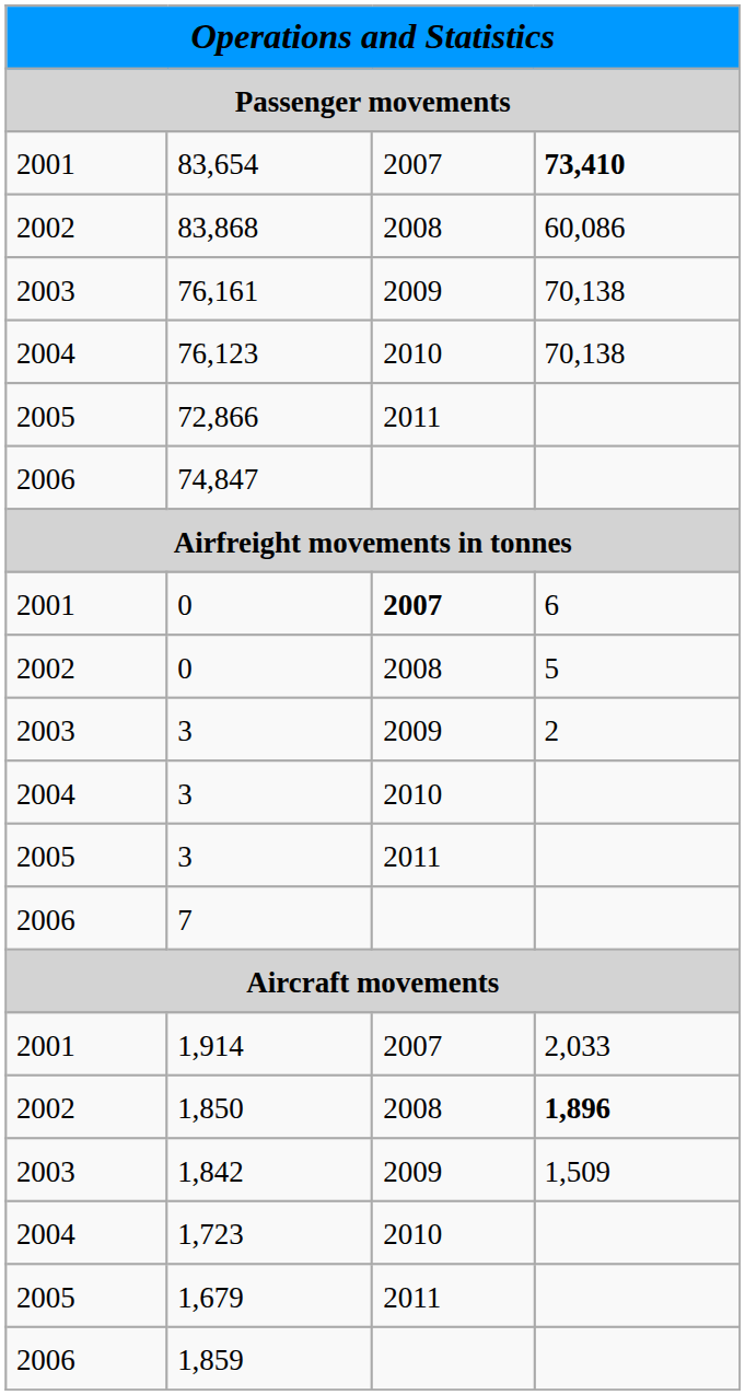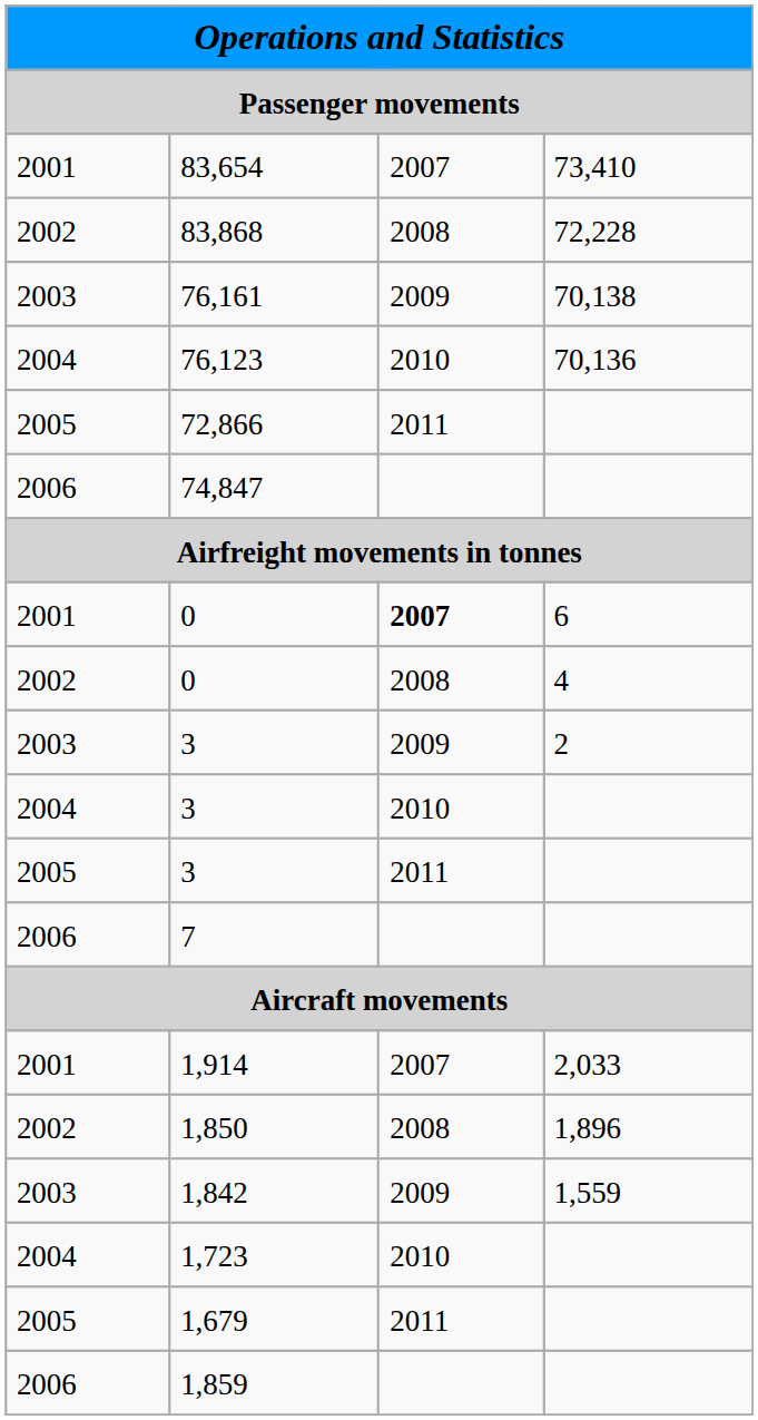 <table border=1 align=right cellpadding=4 cellspacing=0 width="25%" style="margin: 0 0 1em 1em; background: #f9f9f9; border: 1px #aaa solid; border-collapse: collapse; font-size: 95%;">
 <tr>
 <th align="center" bgcolor="#0099FF" colspan="4"><em>Operations and Statistics</em></th>
 </tr>
 <tr>
 <th colspan="4" bgcolor="lightgrey"><small>Passenger movements</small></th>
 </tr>
 <tr>
 <td><small>2001</small></td>
 <td><small>83,654</small></td>
 <td><small>2007</small></td>
-<td><strong><small>73,410</small></strong></td>
+<td><small>73,410</small></td>
 </tr>
 <tr>
 <td><small>2002</small></td>
 <td><small>83,868</small></td>
 <td><small>2008</small></td>
-<td><small>60,086</small></td>
+<td><small>72,228</small></td>
 </tr>
 <tr>
 <td><small>2003</small></td>
 <td><small>76,161</small></td>
 <td><small>2009</small></td>
 <td><small>70,138</small></td>
 </tr>
 <tr>
 <td><small>2004</small></td>
 <td><small>76,123</small></td>
 <td><small>2010</small></td>
-<td><small>70,138</small></td>
+<td><small>70,136</small></td>
 </tr>
 <tr>
 <td><small>2005</small></td>
 <td><small>72,866</small></td>
 <td><small>2011</small></td>
 <td><small></small></td>
 </tr>
 <tr>
 <td><small>2006</small></td>
 <td><small>74,847</small></td>
 <td></td>
 <td></td>
 </tr>
 <tr>
 <th colspan="4" bgcolor="lightgrey"><small>Airfreight movements in tonnes</small></th>
 </tr>
 <tr>
 <td><small>2001</small></td>
 <td><small>0</small></td>
 <td><strong><small>2007</small></strong></td>
 <td><small>6</small></td>
 </tr>
 <tr>
 <td><small>2002</small></td>
 <td><small>0</small></td>
 <td><small>2008</small></td>
-<td><small>5</small></td>
+<td><small>4</small></td>
 </tr>
 <tr>
 <td><small>2003</small></td>
 <td><small>3</small></td>
 <td><small>2009</small></td>
 <td><small>2</small></td>
 </tr>
 <tr>
 <td><small>2004</small></td>
 <td><small>3</small></td>
 <td><small>2010</small></td>
 <td><small></small></td>
 </tr>
 <tr>
 <td><small>2005</small></td>
 <td><small>3</small></td>
 <td><small>2011</small></td>
 <td><small></small></td>
 </tr>
 <tr>
 <td><small>2006</small></td>
 <td><small>7</small></td>
 <td></td>
 <td></td>
 </tr>
 <tr>
 <th colspan="4" bgcolor="lightgrey"><small>Aircraft movements</small></th>
 </tr>
 <tr>
 <td><small>2001</small></td>
 <td><small>1,914</small></td>
 <td><small>2007</small></td>
 <td><small>2,033</small></td>
 </tr>
 <tr>
 <td><small>2002</small></td>
 <td><small>1,850</small></td>
 <td><small>2008</small></td>
-<td><strong><small>1,896</small></strong></td>
+<td><small>1,896</small></td>
 </tr>
 <tr>
 <td><small>2003</small></td>
 <td><small>1,842</small></td>
 <td><small>2009</small></td>
-<td><small>1,509</small></td>
+<td><small>1,559</small></td>
 </tr>
 <tr>
 <td><small>2004</small></td>
 <td><small>1,723</small></td>
 <td><small>2010</small></td>
 <td><small></small></td>
 </tr>
 <tr>
 <td><small>2005</small></td>
 <td><small>1,679</small></td>
 <td><small>2011</small></td>
 <td><small></small></td>
 </tr>
 <tr>
 <td><small>2006</small></td>
 <td><small>1,859</small></td>
 <td></td>
 <td></td>
 </tr>
 </table>
